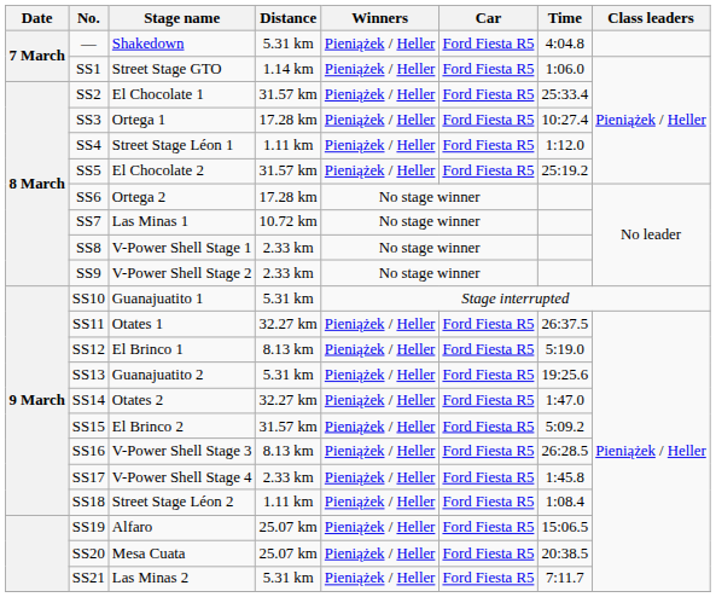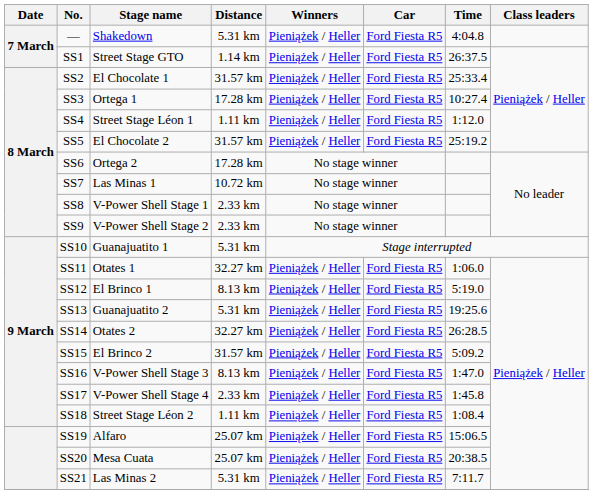 <table class="wikitable" style="font-size: 85%;">
 <tr>
 <th>Date</th>
 <th>No.</th>
 <th>Stage name</th>
 <th>Distance</th>
 <th>Winners</th>
 <th>Car</th>
 <th>Time</th>
 <th>Class leaders</th>
 </tr>
 <tr>
 <th rowspan="2">7 March</th>
 <td align="center">—</td>
 <td nowrap><a href='#'>Shakedown</a></td>
 <td align="center">5.31 km</td>
 <td nowrap><a href='#'>Pieniążek</a> / <a href='#'>Heller</a></td>
 <td nowrap><a href='#'>Ford Fiesta R5</a></td>
 <td align="center">4:04.8</td>
 <td></td>
 </tr>
 <tr>
 <td align="center">SS1</td>
 <td>Street Stage GTO</td>
 <td align="center">1.14 km</td>
 <td><a href='#'>Pieniążek</a> / <a href='#'>Heller</a></td>
 <td><a href='#'>Ford Fiesta R5</a></td>
-<td align="center">1:06.0</td>
+<td align="center">26:37.5</td>
 <td nowrap rowspan="5"><a href='#'>Pieniążek</a> / <a href='#'>Heller</a></td>
 </tr>
 <tr>
 <th rowspan="8">8 March</th>
 <td align="center">SS2</td>
 <td>El Chocolate 1</td>
 <td align="center">31.57 km</td>
 <td><a href='#'>Pieniążek</a> / <a href='#'>Heller</a></td>
 <td><a href='#'>Ford Fiesta R5</a></td>
 <td align="center">25:33.4</td>
 </tr>
 <tr>
 <td align="center">SS3</td>
 <td>Ortega 1</td>
 <td align="center">17.28 km</td>
 <td><a href='#'>Pieniążek</a> / <a href='#'>Heller</a></td>
 <td><a href='#'>Ford Fiesta R5</a></td>
 <td align="center">10:27.4</td>
 </tr>
 <tr>
 <td align="center">SS4</td>
 <td>Street Stage Léon 1</td>
 <td align="center">1.11 km</td>
 <td><a href='#'>Pieniążek</a> / <a href='#'>Heller</a></td>
 <td><a href='#'>Ford Fiesta R5</a></td>
 <td align="center">1:12.0</td>
 </tr>
 <tr>
 <td align="center">SS5</td>
 <td>El Chocolate 2</td>
 <td align="center">31.57 km</td>
 <td><a href='#'>Pieniążek</a> / <a href='#'>Heller</a></td>
 <td><a href='#'>Ford Fiesta R5</a></td>
 <td align="center">25:19.2</td>
 </tr>
 <tr>
 <td align="center">SS6</td>
 <td>Ortega 2</td>
 <td align="center">17.28 km</td>
 <td colspan="2" align="center">No stage winner</td>
 <td></td>
 <td align="center" rowspan="4">No leader</td>
 </tr>
 <tr>
 <td align="center">SS7</td>
 <td>Las Minas 1</td>
 <td align="center">10.72 km</td>
 <td colspan="2" align="center">No stage winner</td>
 <td></td>
 </tr>
 <tr>
 <td align="center">SS8</td>
 <td>V-Power Shell Stage 1</td>
 <td align="center">2.33 km</td>
 <td colspan="2" align="center">No stage winner</td>
 <td></td>
 </tr>
 <tr>
 <td align="center">SS9</td>
 <td>V-Power Shell Stage 2</td>
 <td align="center">2.33 km</td>
 <td colspan="2" align="center">No stage winner</td>
 <td></td>
 </tr>
 <tr>
 <th rowspan="9">9 March</th>
 <td align="center">SS10</td>
 <td>Guanajuatito 1</td>
 <td align="center">5.31 km</td>
 <td colspan="4" align="center"><em>Stage interrupted</em></td>
 </tr>
 <tr>
 <td align="center">SS11</td>
 <td>Otates 1</td>
 <td align="center">32.27 km</td>
 <td nowrap><a href='#'>Pieniążek</a> / <a href='#'>Heller</a></td>
 <td><a href='#'>Ford Fiesta R5</a></td>
-<td align="center">26:37.5</td>
+<td align="center">1:06.0</td>
 <td nowrap rowspan="11"><a href='#'>Pieniążek</a> / <a href='#'>Heller</a></td>
 </tr>
 <tr>
 <td align="center">SS12</td>
 <td>El Brinco 1</td>
 <td align="center">8.13 km</td>
 <td><a href='#'>Pieniążek</a> / <a href='#'>Heller</a></td>
 <td><a href='#'>Ford Fiesta R5</a></td>
 <td align="center">5:19.0</td>
 </tr>
 <tr>
 <td align="center">SS13</td>
 <td>Guanajuatito 2</td>
 <td align="center">5.31 km</td>
 <td><a href='#'>Pieniążek</a> / <a href='#'>Heller</a></td>
 <td><a href='#'>Ford Fiesta R5</a></td>
 <td align="center">19:25.6</td>
 </tr>
 <tr>
 <td align="center">SS14</td>
 <td>Otates 2</td>
 <td align="center">32.27 km</td>
 <td><a href='#'>Pieniążek</a> / <a href='#'>Heller</a></td>
 <td><a href='#'>Ford Fiesta R5</a></td>
-<td align="center">1:47.0</td>
+<td align="center">26:28.5</td>
 </tr>
 <tr>
 <td align="center">SS15</td>
 <td>El Brinco 2</td>
 <td align="center">31.57 km</td>
 <td><a href='#'>Pieniążek</a> / <a href='#'>Heller</a></td>
 <td><a href='#'>Ford Fiesta R5</a></td>
 <td align="center">5:09.2</td>
 </tr>
 <tr>
 <td align="center">SS16</td>
 <td>V-Power Shell Stage 3</td>
 <td align="center">8.13 km</td>
 <td><a href='#'>Pieniążek</a> / <a href='#'>Heller</a></td>
 <td><a href='#'>Ford Fiesta R5</a></td>
-<td align="center">26:28.5</td>
+<td align="center">1:47.0</td>
 </tr>
 <tr>
 <td align="center">SS17</td>
 <td>V-Power Shell Stage 4</td>
 <td align="center">2.33 km</td>
 <td><a href='#'>Pieniążek</a> / <a href='#'>Heller</a></td>
 <td><a href='#'>Ford Fiesta R5</a></td>
 <td align="center">1:45.8</td>
 </tr>
 <tr>
 <td align="center">SS18</td>
 <td>Street Stage Léon 2</td>
 <td align="center">1.11 km</td>
 <td><a href='#'>Pieniążek</a> / <a href='#'>Heller</a></td>
 <td><a href='#'>Ford Fiesta R5</a></td>
 <td align="center">1:08.4</td>
 </tr>
 <tr>
 <th rowspan="3"></th>
 <td align="center">SS19</td>
 <td>Alfaro</td>
 <td align="center">25.07 km</td>
 <td><a href='#'>Pieniążek</a> / <a href='#'>Heller</a></td>
 <td><a href='#'>Ford Fiesta R5</a></td>
 <td align="center">15:06.5</td>
 </tr>
 <tr>
 <td align="center">SS20</td>
 <td>Mesa Cuata</td>
 <td align="center">25.07 km</td>
 <td><a href='#'>Pieniążek</a> / <a href='#'>Heller</a></td>
 <td><a href='#'>Ford Fiesta R5</a></td>
 <td align="center">20:38.5</td>
 </tr>
 <tr>
 <td align="center">SS21</td>
 <td>Las Minas 2</td>
 <td align="center">5.31 km</td>
 <td><a href='#'>Pieniążek</a> / <a href='#'>Heller</a></td>
 <td><a href='#'>Ford Fiesta R5</a></td>
 <td align="center">7:11.7</td>
 </tr>
 <tr>
 </tr>
 </table>
